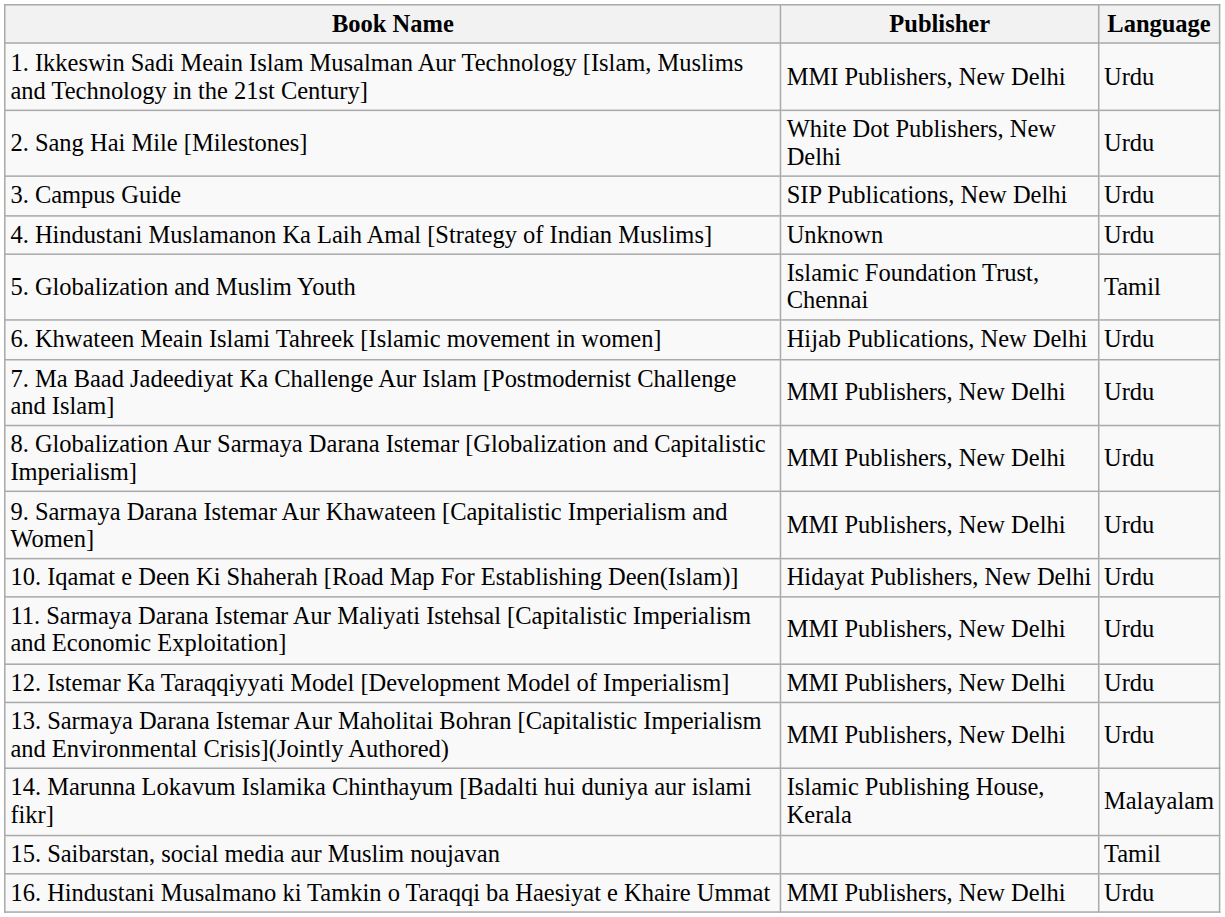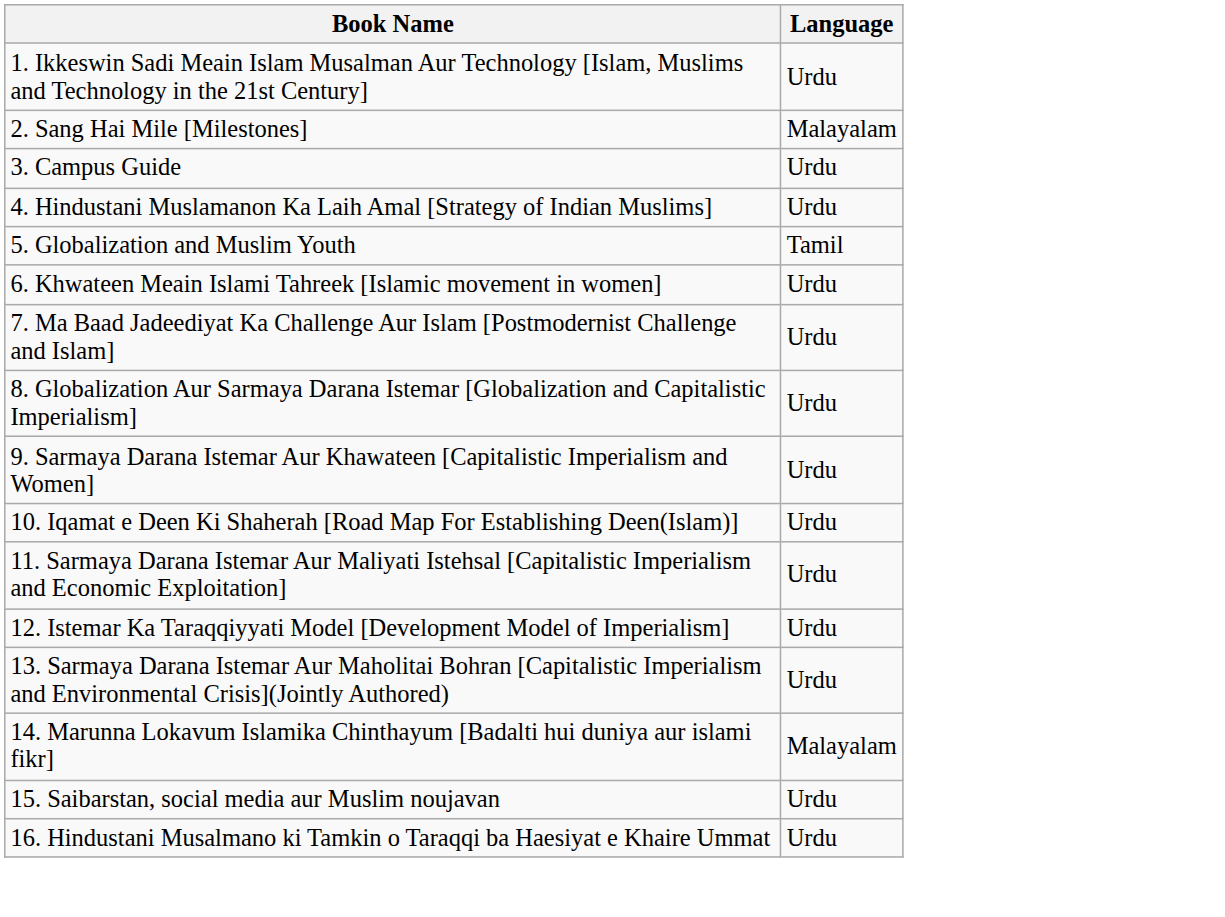 <table class="wikitable">
 <tr>
 <th bgcolor="#DDDDFF" width="500">Book Name</th>
-<th bgcolor="#DDDDFF" width="200">Publisher</th>
 <th bgcolor="#DDDDFF" width="70">Language</th>
 </tr>
 <tr>
 <td>1. Ikkeswin Sadi Meain Islam Musalman Aur Technology [Islam, Muslims and Technology in the 21st Century]</td>
-<td>MMI Publishers, New Delhi</td>
 <td>Urdu</td>
 </tr>
 <tr>
 <td>2. Sang Hai Mile [Milestones]</td>
-<td>White Dot Publishers, New Delhi</td>
-<td>Urdu</td>
+<td>Malayalam</td>
 </tr>
 <tr>
 <td>3. Campus Guide</td>
-<td>SIP Publications, New Delhi</td>
 <td>Urdu</td>
 </tr>
 <tr>
 <td>4. Hindustani Muslamanon Ka Laih Amal [Strategy of Indian Muslims]</td>
-<td>Unknown</td>
 <td>Urdu</td>
 </tr>
 <tr>
 <td>5. Globalization and Muslim Youth</td>
-<td>Islamic Foundation Trust, Chennai</td>
 <td>Tamil</td>
 </tr>
 <tr>
 <td>6. Khwateen Meain Islami Tahreek [Islamic movement in women]</td>
-<td>Hijab Publications, New Delhi</td>
 <td>Urdu</td>
 </tr>
 <tr>
 <td>7. Ma Baad Jadeediyat Ka Challenge Aur Islam [Postmodernist Challenge and Islam]</td>
-<td>MMI Publishers, New Delhi</td>
 <td>Urdu</td>
 </tr>
 <tr>
 <td>8. Globalization Aur Sarmaya Darana Istemar [Globalization and Capitalistic Imperialism]</td>
-<td>MMI Publishers, New Delhi</td>
 <td>Urdu</td>
 </tr>
 <tr>
 <td>9. Sarmaya Darana Istemar Aur Khawateen [Capitalistic Imperialism and Women]</td>
-<td>MMI Publishers, New Delhi</td>
 <td>Urdu</td>
 </tr>
 <tr>
 <td>10. Iqamat e Deen Ki Shaherah [Road Map For Establishing Deen(Islam)]</td>
-<td>Hidayat Publishers, New Delhi</td>
 <td>Urdu</td>
 </tr>
 <tr>
 <td>11. Sarmaya Darana Istemar Aur Maliyati Istehsal [Capitalistic Imperialism and Economic Exploitation]</td>
-<td>MMI Publishers, New Delhi</td>
 <td>Urdu</td>
 </tr>
 <tr>
 <td>12. Istemar Ka Taraqqiyyati Model [Development Model of Imperialism]</td>
-<td>MMI Publishers, New Delhi</td>
 <td>Urdu</td>
 </tr>
 <tr>
 <td>13. Sarmaya Darana Istemar Aur Maholitai Bohran [Capitalistic Imperialism and Environmental Crisis](Jointly Authored)</td>
-<td>MMI Publishers, New Delhi</td>
 <td>Urdu</td>
 </tr>
 <tr>
 <td>14. Marunna Lokavum Islamika Chinthayum [Badalti hui duniya aur islami fikr]</td>
-<td>Islamic Publishing House, Kerala</td>
 <td>Malayalam</td>
 </tr>
 <tr>
 <td>15. Saibarstan, social media aur Muslim noujavan</td>
-<td></td>
-<td>Tamil</td>
+<td>Urdu</td>
 </tr>
 <tr>
 <td>16. Hindustani Musalmano ki Tamkin o Taraqqi ba Haesiyat e Khaire Ummat</td>
-<td>MMI Publishers, New Delhi</td>
 <td>Urdu</td>
 </tr>
 </table>
